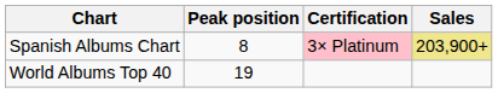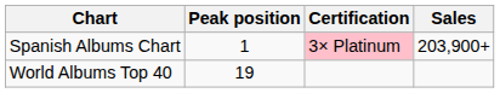 <table class="wikitable">
 <tr>
 <th>Chart</th>
 <th>Peak position</th>
 <th>Certification</th>
 <th>Sales</th>
 </tr>
 <tr>
 <td>Spanish Albums Chart</td>
-<td align="center">8</td>
+<td align="center">1</td>
 <td style="background: pink;">3× Platinum</td>
-<td style="background: khaki;">203,900+</td>
+<td>203,900+</td>
 </tr>
 <tr>
 <td>World Albums Top 40</td>
 <td align="center">19</td>
 <td></td>
 <td></td>
 </tr>
 </table>
